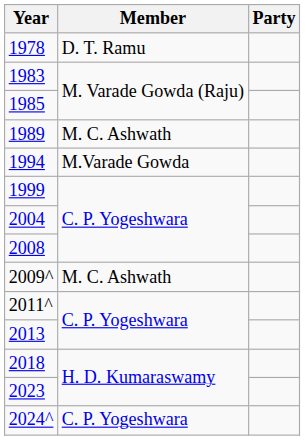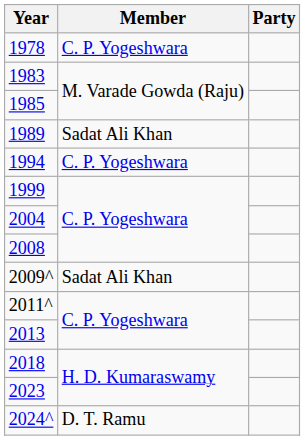 <table class="wikitable sortable">
 <tr>
 <th>Year</th>
 <th>Member</th>
 <th colspan="2">Party</th>
 </tr>
 <tr>
 <td><a href='#'>1978</a></td>
-<td>D. T. Ramu</td>
+<td><a href='#'>C. P. Yogeshwara</a></td>
 <td></td>
 </tr>
 <tr>
 <td><a href='#'>1983</a></td>
 <td rowspan=2>M. Varade Gowda (Raju)</td>
 <td></td>
 </tr>
 <tr>
 <td><a href='#'>1985</a></td>
 </tr>
 <tr>
 <td><a href='#'>1989</a></td>
-<td>M. C. Ashwath</td>
+<td>Sadat Ali Khan</td>
 <td></td>
 </tr>
 <tr>
 <td><a href='#'>1994</a></td>
-<td>M.Varade Gowda</td>
+<td><a href='#'>C. P. Yogeshwara</a></td>
 <td></td>
 </tr>
 <tr>
 <td><a href='#'>1999</a></td>
 <td rowspan=3><a href='#'>C. P. Yogeshwara</a></td>
 <td></td>
 </tr>
 <tr>
 <td><a href='#'>2004</a></td>
 <td></td>
 </tr>
 <tr>
 <td><a href='#'>2008</a></td>
 </tr>
 <tr>
 <td>2009^</td>
-<td>M. C. Ashwath</td>
+<td>Sadat Ali Khan</td>
 <td></td>
 </tr>
 <tr>
 <td>2011^</td>
 <td rowspan=2><a href='#'>C. P. Yogeshwara</a></td>
 <td></td>
 </tr>
 <tr>
 <td><a href='#'>2013</a></td>
 <td></td>
 </tr>
 <tr>
 <td><a href='#'>2018</a></td>
 <td rowspan=2><a href='#'>H. D. Kumaraswamy</a></td>
 <td></td>
 </tr>
 <tr>
 <td><a href='#'>2023</a></td>
 </tr>
 <tr>
 <td><a href='#'>2024^</a></td>
-<td><a href='#'>C. P. Yogeshwara</a></td>
+<td>D. T. Ramu</td>
 <td></td>
 </tr>
 </table>
